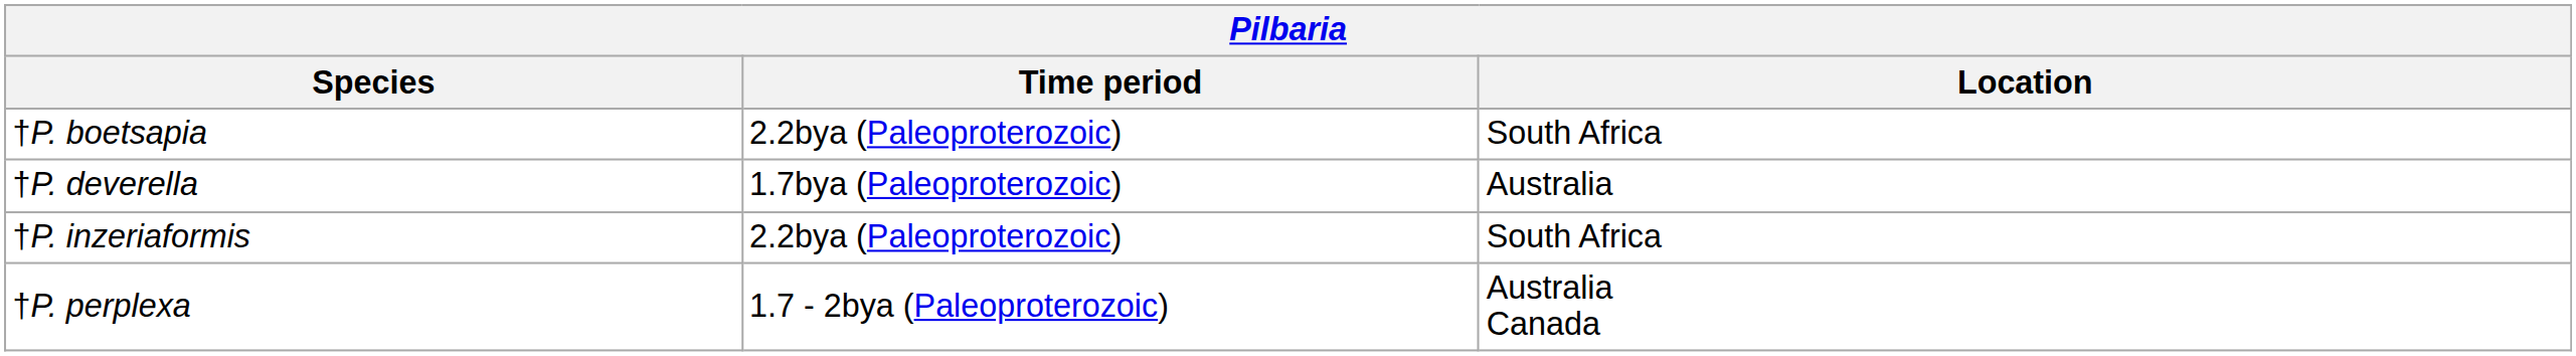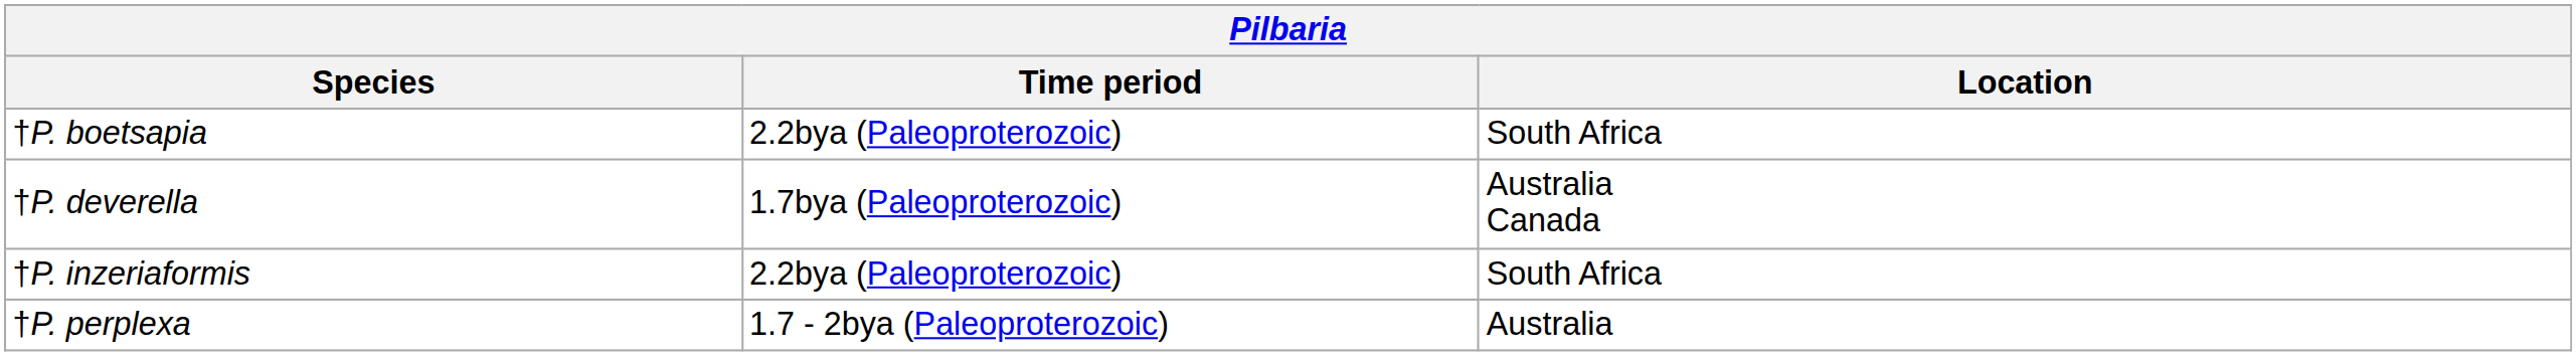 <table class="wikitable sortable" style="background:white; width:100%;">
 <tr>
 <th colspan="5" align="center"><em><a href='#'>Pilbaria</a></em> </th>
 </tr>
 <tr>
 <th style=width:200px>Species</th>
 <th style=width:200px>Time period</th>
 <th style=width:300px>Location</th>
 </tr>
 <tr>
 <td>†<em>P. boetsapia</em></td>
 <td>2.2bya (<a href='#'>Paleoproterozoic</a>)</td>
 <td>South Africa</td>
 </tr>
 <tr>
 <td>†<em>P. deverella</em></td>
 <td>1.7bya (<a href='#'>Paleoproterozoic</a>)</td>
-<td>Australia</td>
+<td>Australia<br>Canada</td>
 </tr>
 <tr>
 <td>†<em>P. inzeriaformis</em></td>
 <td>2.2bya (<a href='#'>Paleoproterozoic</a>)</td>
 <td>South Africa</td>
 </tr>
 <tr>
 <td>†<em>P. perplexa</em></td>
 <td>1.7 - 2bya (<a href='#'>Paleoproterozoic</a>)</td>
-<td>Australia<br>Canada</td>
+<td>Australia</td>
 </tr>
 </table>
